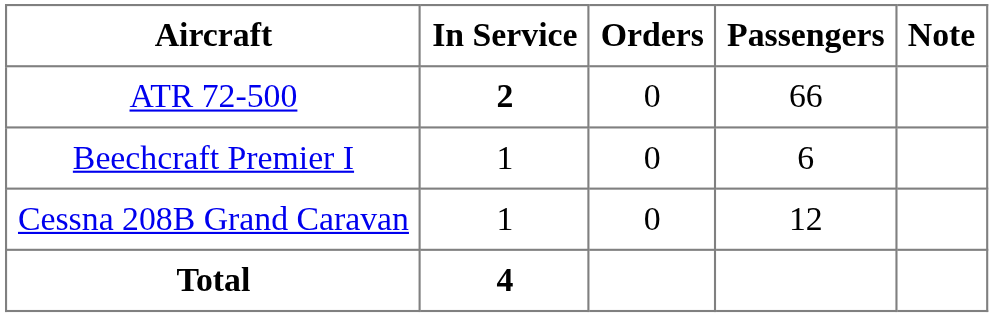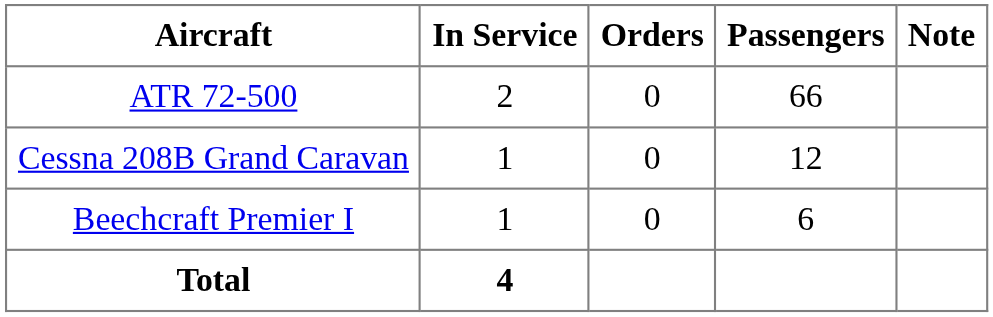 <table class="toccolours" border="1" cellpadding="5" style="border-collapse:collapse;text-align:center;margin: 1em auto;">
 <tr>
 <th>Aircraft</th>
 <th>In Service</th>
 <th>Orders</th>
 <th>Passengers</th>
 <th>Note</th>
 </tr>
 <tr>
 <td><a href='#'>ATR 72-500</a></td>
-<td><strong>2</strong></td>
+<td>2</td>
 <td>0</td>
 <td>66</td>
+<td></td>
+</tr>
+<tr>
+<td><a href='#'>Cessna 208B Grand Caravan</a></td>
+<td>1</td>
+<td>0</td>
+<td>12</td>
 <td></td>
 </tr>
 <tr>
 <td><a href='#'>Beechcraft Premier I</a></td>
 <td>1</td>
 <td>0</td>
 <td>6</td>
 <td></td>
 </tr>
 <tr>
-<td><a href='#'>Cessna 208B Grand Caravan</a></td>
-<td>1</td>
-<td>0</td>
-<td>12</td>
-<td></td>
-</tr>
-<tr>
 <th>Total</th>
 <th>4</th>
 <th></th>
 <th></th>
 <th></th>
 </tr>
 </table>
